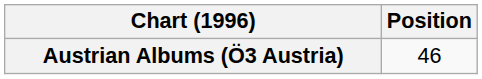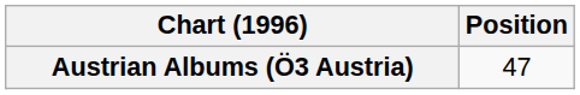 <table class="wikitable sortable plainrowheaders" style="text-align:center">
 <tr>
 <th scope="col" style="width:17em;">Chart (1996)</th>
 <th scope="col">Position</th>
 </tr>
 <tr>
 <th scope="row">Austrian Albums (Ö3 Austria)</th>
-<td>46</td>
+<td>47</td>
 </tr>
 </table>
